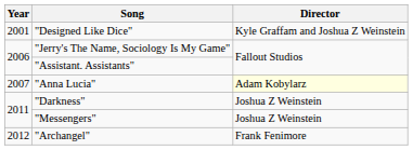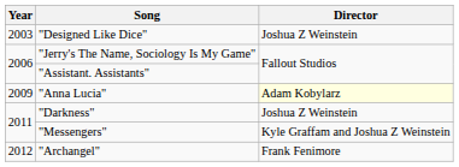 <table class="wikitable">
 <tr>
 <th>Year</th>
 <th>Song</th>
 <th>Director</th>
 </tr>
 <tr>
-<td>2001</td>
+<td>2003</td>
 <td>"Designed Like Dice"</td>
-<td>Kyle Graffam and Joshua Z Weinstein</td>
+<td>Joshua Z Weinstein</td>
 </tr>
 <tr>
 <td rowspan="2">2006</td>
 <td>"Jerry's The Name, Sociology Is My Game"</td>
 <td rowspan="2">Fallout Studios</td>
 </tr>
 <tr>
 <td>"Assistant. Assistants"</td>
 </tr>
 <tr>
-<td>2007</td>
+<td>2009</td>
 <td>"Anna Lucia"</td>
 <td style="background: lightyellow;">Adam Kobylarz</td>
 </tr>
 <tr>
 <td rowspan="2">2011</td>
 <td>"Darkness"</td>
 <td>Joshua Z Weinstein</td>
 </tr>
 <tr>
 <td>"Messengers"</td>
-<td>Joshua Z Weinstein</td>
+<td>Kyle Graffam and Joshua Z Weinstein</td>
 </tr>
 <tr>
 <td>2012</td>
 <td>"Archangel"</td>
 <td>Frank Fenimore</td>
 </tr>
 </table>
